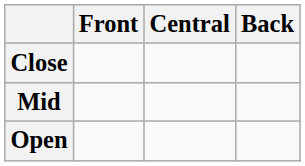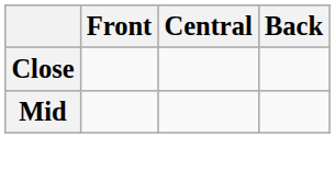 <table class="wikitable" style="text-align:center">
 <tr>
 <th></th>
 <th>Front</th>
 <th>Central</th>
 <th>Back</th>
 </tr>
 <tr>
 <th>Close</th>
 <td> </td>
 <td> </td>
 <td> </td>
 </tr>
 <tr>
 <th>Mid</th>
 <td> </td>
 <td></td>
 <td> </td>
 </tr>
-<tr>
-<th>Open</th>
-<td></td>
-<td> </td>
-<td></td>
-</tr>
 </table>
